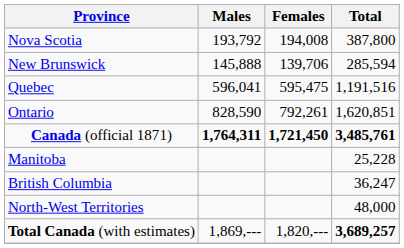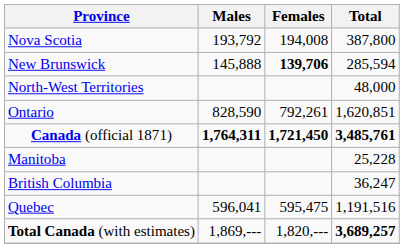 <table class="wikitable sortable" style="text-align:right">
 <tr>
 <th><a href='#'>Province</a><br></th>
 <th>Males</th>
 <th>Females</th>
 <th>Total<br></th>
 </tr>
 <tr>
 <td align=left><a href='#'>Nova Scotia</a></td>
 <td>193,792</td>
 <td>194,008</td>
 <td>387,800</td>
 </tr>
 <tr>
 <td align=left><a href='#'>New Brunswick</a></td>
 <td>145,888</td>
-<td>139,706</td>
+<td><strong>139,706</strong></td>
 <td>285,594</td>
 </tr>
 <tr>
-<td align=left><a href='#'>Quebec</a></td>
-<td>596,041</td>
-<td>595,475</td>
-<td>1,191,516</td>
+<td align=left><a href='#'>North-West Territories</a></td>
+<td></td>
+<td></td>
+<td>48,000</td>
 </tr>
 <tr>
 <td align=left><a href='#'>Ontario</a></td>
 <td>828,590</td>
 <td>792,261</td>
 <td>1,620,851</td>
 </tr>
 <tr>
 <td align=center><strong><a href='#'>Canada</a></strong> (official 1871)</td>
 <td><strong>1,764,311</strong></td>
 <td><strong>1,721,450</strong></td>
 <td><strong>3,485,761</strong></td>
 </tr>
 <tr>
 <td align=left><a href='#'>Manitoba</a></td>
 <td></td>
 <td></td>
 <td>25,228</td>
 </tr>
 <tr>
 <td align=left><a href='#'>British Columbia</a></td>
 <td></td>
 <td></td>
 <td>36,247</td>
 </tr>
 <tr>
-<td align=left><a href='#'>North-West Territories</a></td>
-<td></td>
-<td></td>
-<td>48,000</td>
+<td align=left><a href='#'>Quebec</a></td>
+<td>596,041</td>
+<td>595,475</td>
+<td>1,191,516</td>
 </tr>
 <tr>
 <td align=center><strong>Total Canada</strong> (with estimates)</td>
 <td>1,869,---</td>
 <td>1,820,---</td>
 <td><strong>3,689,257</strong></td>
 </tr>
 <tr>
 </tr>
 </table>
